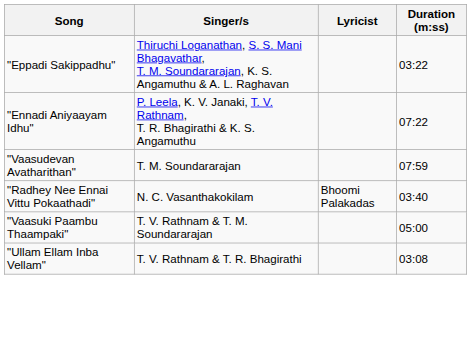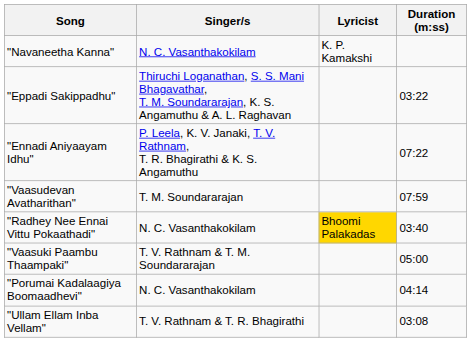 <table class="wikitable" style="font-size:95%;">
 <tr>
 <th>Song</th>
 <th>Singer/s</th>
 <th>Lyricist</th>
 <th>Duration (m:ss)</th>
+</tr>
+<tr>
+<td>"Navaneetha Kanna"</td>
+<td><a href='#'>N. C. Vasanthakokilam</a></td>
+<td>K. P. Kamakshi</td>
+<td></td>
 </tr>
 <tr>
 <td>"Eppadi Sakippadhu"</td>
 <td><a href='#'>Thiruchi Loganathan</a>, <a href='#'>S. S. Mani Bhagavathar</a>, <br><a href='#'>T. M. Soundararajan</a>, K. S. Angamuthu & A. L. Raghavan</td>
 <td></td>
 <td>03:22</td>
 </tr>
 <tr>
 <td>"Ennadi Aniyaayam Idhu"</td>
 <td><a href='#'>P. Leela</a>, K. V. Janaki, <a href='#'>T. V. Rathnam</a>, <br>T. R. Bhagirathi & K. S. Angamuthu</td>
 <td></td>
 <td>07:22</td>
 </tr>
 <tr>
 <td>"Vaasudevan Avatharithan"</td>
 <td>T. M. Soundararajan</td>
 <td></td>
 <td>07:59</td>
 </tr>
 <tr>
 <td>"Radhey Nee Ennai Vittu Pokaathadi"</td>
 <td>N. C. Vasanthakokilam</td>
-<td>Bhoomi Palakadas</td>
+<td style="background: gold;">Bhoomi Palakadas</td>
 <td>03:40</td>
 </tr>
 <tr>
 <td>"Vaasuki Paambu Thaampaki"</td>
 <td>T. V. Rathnam & T. M. Soundararajan</td>
 <td></td>
 <td>05:00</td>
 </tr>
 <tr>
+<td>"Porumai Kadalaagiya Boomaadhevi"</td>
+<td>N. C. Vasanthakokilam</td>
+<td></td>
+<td>04:14</td>
+</tr>
+<tr>
 <td>"Ullam Ellam Inba Vellam"</td>
 <td>T. V. Rathnam & T. R. Bhagirathi</td>
 <td></td>
 <td>03:08</td>
 </tr>
 </table>
